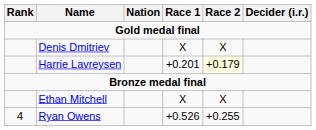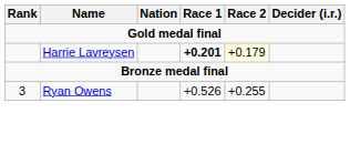 <table class="wikitable" style="text-align:center">
 <tr>
 <th>Rank</th>
 <th>Name</th>
 <th>Nation</th>
 <th>Race 1</th>
 <th>Race 2</th>
 <th>Decider (i.r.)</th>
 </tr>
 <tr>
 <td colspan=6><strong>Gold medal final</strong></td>
 </tr>
 <tr>
 <td></td>
-<td align=left><a href='#'>Denis Dmitriev</a></td>
-<td align=left></td>
-<td>X</td>
-<td>X</td>
-<td></td>
-</tr>
-<tr>
-<td></td>
 <td align=left><a href='#'>Harrie Lavreysen</a></td>
 <td align=left></td>
-<td>+0.201</td>
+<td><strong>+0.201</strong></td>
 <td style="background: lightyellow;">+0.179</td>
 <td></td>
 </tr>
 <tr>
 <td colspan=6><strong>Bronze medal final</strong></td>
 </tr>
 <tr>
-<td></td>
-<td align=left><a href='#'>Ethan Mitchell</a></td>
-<td align=left></td>
-<td>X</td>
-<td>X</td>
-<td></td>
-</tr>
-<tr>
-<td>4</td>
+<td>3</td>
 <td align=left><a href='#'>Ryan Owens</a></td>
 <td align=left></td>
 <td>+0.526</td>
 <td>+0.255</td>
 <td></td>
 </tr>
 </table>
